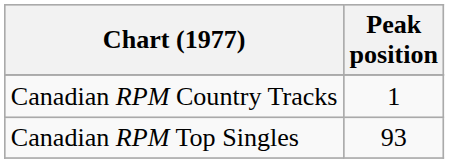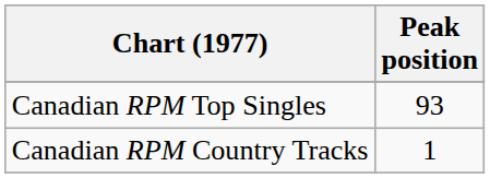 <table class="wikitable">
 <tr>
 <th align="left">Chart (1977)</th>
 <th align="center">Peak<br>position</th>
 </tr>
 <tr>
 </tr>
 <tr>
+<td align="left">Canadian <em>RPM</em> Top Singles</td>
+<td align="center">93</td>
+</tr>
+<tr>
 <td align="left">Canadian <em>RPM</em> Country Tracks</td>
 <td align="center">1</td>
 </tr>
-<tr>
-<td align="left">Canadian <em>RPM</em> Top Singles</td>
-<td align="center">93</td>
-</tr>
 </table>
